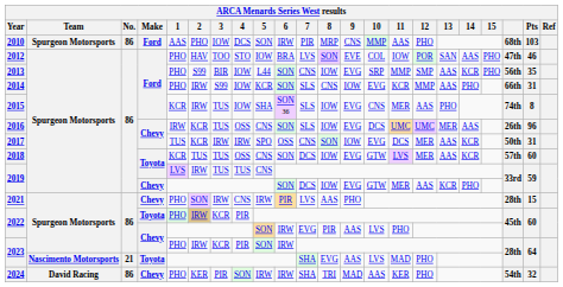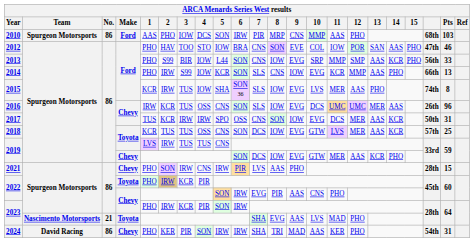 <table class="wikitable" style="text-align:center; font-size:75%">
 <tr>
 <th colspan="22"><a href='#'>ARCA Menards Series West</a> results</th>
 </tr>
 <tr>
 <th>Year</th>
 <th>Team</th>
 <th>No.</th>
 <th>Make</th>
 <th>1</th>
 <th>2</th>
 <th>3</th>
 <th>4</th>
 <th>5</th>
 <th>6</th>
 <th>7</th>
 <th>8</th>
 <th>9</th>
 <th>10</th>
 <th>11</th>
 <th>12</th>
 <th>13</th>
 <th>14</th>
 <th>15</th>
 <th></th>
 <th>Pts</th>
 <th>Ref</th>
 </tr>
 <tr>
 <th><a href='#'>2010</a></th>
 <th>Spurgeon Motorsports</th>
 <th>86</th>
 <th><a href='#'>Ford</a></th>
 <td><a href='#'>AAS</a></td>
 <td><a href='#'>PHO</a></td>
 <td><a href='#'>IOW</a></td>
 <td><a href='#'>DCS</a></td>
 <td><a href='#'>SON</a></td>
 <td><a href='#'>IRW</a></td>
 <td><a href='#'>PIR</a></td>
 <td><a href='#'>MRP</a></td>
 <td><a href='#'>CNS</a></td>
 <td style="background:#DFFFDF;"><a href='#'>MMP</a><br></td>
 <td><a href='#'>AAS</a></td>
 <td><a href='#'>PHO</a></td>
 <td colspan=3></td>
 <th>68th</th>
 <th>103</th>
 <th></th>
 </tr>
 <tr>
 <th><a href='#'>2012</a></th>
 <th rowspan=9>Spurgeon Motorsports</th>
 <th rowspan=9>86</th>
 <th rowspan=4><a href='#'>Ford</a></th>
 <td><a href='#'>PHO</a></td>
 <td><a href='#'>HAV</a></td>
 <td><a href='#'>TOO</a></td>
 <td><a href='#'>STO</a></td>
 <td><a href='#'>IOW</a></td>
 <td><a href='#'>BRA</a></td>
-<td><a href='#'>LVS</a></td>
+<td><a href='#'>CNS</a></td>
 <td style="background:#EFCFFF;"><a href='#'>SON</a><br></td>
 <td><a href='#'>EVE</a></td>
 <td><a href='#'>COL</a></td>
 <td><a href='#'>IOW</a></td>
 <td style="background:#DFFFDF;"><a href='#'>POR</a><br></td>
 <td><a href='#'>SAN</a></td>
 <td><a href='#'>AAS</a></td>
 <td><a href='#'>PHO</a></td>
 <th>47th</th>
 <th>46</th>
 <th></th>
 </tr>
 <tr>
 <th><a href='#'>2013</a></th>
 <td><a href='#'>PHO</a></td>
 <td><a href='#'>S99</a></td>
 <td><a href='#'>BIR</a></td>
 <td><a href='#'>IOW</a></td>
 <td><a href='#'>L44</a></td>
 <td style="background:#DFFFDF;"><a href='#'>SON</a><br></td>
 <td><a href='#'>CNS</a></td>
 <td><a href='#'>IOW</a></td>
 <td><a href='#'>EVG</a></td>
 <td><a href='#'>SRP</a></td>
 <td><a href='#'>MMP</a></td>
 <td><a href='#'>SMP</a></td>
 <td><a href='#'>AAS</a></td>
 <td><a href='#'>KCR</a></td>
 <td><a href='#'>PHO</a></td>
 <th>56th</th>
-<th>35</th>
+<th>33</th>
 <th></th>
 </tr>
 <tr>
 <th><a href='#'>2014</a></th>
 <td><a href='#'>PHO</a></td>
 <td><a href='#'>IRW</a></td>
 <td><a href='#'>S99</a></td>
 <td><a href='#'>IOW</a></td>
 <td><a href='#'>KCR</a></td>
 <td style="background:#DFFFDF;"><a href='#'>SON</a><br></td>
 <td><a href='#'>SLS</a></td>
 <td><a href='#'>CNS</a></td>
 <td><a href='#'>IOW</a></td>
 <td><a href='#'>EVG</a></td>
 <td><a href='#'>KCR</a></td>
 <td><a href='#'>MMP</a></td>
 <td><a href='#'>AAS</a></td>
 <td><a href='#'>PHO</a></td>
 <td></td>
 <th>66th</th>
-<th>31</th>
+<th>13</th>
 <th></th>
 </tr>
 <tr>
 <th><a href='#'>2015</a></th>
 <td><a href='#'>KCR</a></td>
 <td><a href='#'>IRW</a></td>
 <td><a href='#'>TUS</a></td>
 <td><a href='#'>IOW</a></td>
 <td><a href='#'>SHA</a></td>
 <td style="background:#EFCFFF;"><a href='#'>SON</a><br><small>36</small></td>
 <td><a href='#'>SLS</a></td>
 <td><a href='#'>IOW</a></td>
 <td><a href='#'>EVG</a></td>
-<td><a href='#'>CNS</a></td>
+<td><a href='#'>LVS</a></td>
 <td><a href='#'>MER</a></td>
 <td><a href='#'>AAS</a></td>
 <td><a href='#'>PHO</a></td>
 <td colspan=2></td>
 <th>74th</th>
 <th>8</th>
 <th></th>
 </tr>
 <tr>
 <th><a href='#'>2016</a></th>
 <th rowspan=2><a href='#'>Chevy</a></th>
 <td><a href='#'>IRW</a></td>
 <td><a href='#'>KCR</a></td>
 <td><a href='#'>TUS</a></td>
 <td><a href='#'>OSS</a></td>
 <td><a href='#'>CNS</a></td>
 <td style="background:#DFFFDF;"><a href='#'>SON</a><br></td>
 <td><a href='#'>SLS</a></td>
 <td><a href='#'>IOW</a></td>
 <td><a href='#'>EVG</a></td>
 <td><a href='#'>DCS</a></td>
 <td style="background:#FFDF9F;"><a href='#'>UMC</a><br></td>
 <td style="background:#EFCFFF;"><a href='#'>UMC</a><br></td>
 <td><a href='#'>MER</a></td>
 <td><a href='#'>AAS</a></td>
 <td></td>
 <th>26th</th>
 <th>96</th>
 <th></th>
 </tr>
 <tr>
 <th><a href='#'>2017</a></th>
 <td><a href='#'>TUS</a></td>
 <td><a href='#'>KCR</a></td>
 <td><a href='#'>IRW</a></td>
 <td><a href='#'>IRW</a></td>
 <td><a href='#'>SPO</a></td>
 <td><a href='#'>OSS</a></td>
 <td><a href='#'>CNS</a></td>
 <td style="background:#DFFFDF;"><a href='#'>SON</a><br></td>
 <td><a href='#'>IOW</a></td>
 <td><a href='#'>EVG</a></td>
 <td><a href='#'>DCS</a></td>
 <td><a href='#'>MER</a></td>
 <td><a href='#'>AAS</a></td>
 <td><a href='#'>KCR</a></td>
 <td></td>
 <th>50th</th>
 <th>31</th>
 <th></th>
 </tr>
 <tr>
 <th><a href='#'>2018</a></th>
 <th rowspan=2><a href='#'>Toyota</a></th>
 <td><a href='#'>KCR</a></td>
 <td><a href='#'>TUS</a></td>
 <td><a href='#'>TUS</a></td>
 <td><a href='#'>OSS</a></td>
 <td><a href='#'>CNS</a></td>
 <td><a href='#'>SON</a></td>
 <td><a href='#'>DCS</a></td>
 <td><a href='#'>IOW</a></td>
 <td><a href='#'>EVG</a></td>
 <td><a href='#'>GTW</a></td>
 <td style="background:#EFCFFF;"><a href='#'>LVS</a><br></td>
 <td><a href='#'>MER</a></td>
 <td><a href='#'>AAS</a></td>
 <td><a href='#'>KCR</a></td>
 <td></td>
 <th>57th</th>
-<th>60</th>
+<th>25</th>
 <th></th>
 </tr>
 <tr>
 <th rowspan=2><a href='#'>2019</a></th>
 <td style="background:#EFCFFF;"><a href='#'>LVS</a><br></td>
 <td><a href='#'>IRW</a></td>
 <td><a href='#'>TUS</a></td>
 <td><a href='#'>TUS</a></td>
 <td><a href='#'>CNS</a></td>
 <td colspan=10></td>
 <th rowspan=2>33rd</th>
 <th rowspan=2>59</th>
 <th rowspan=2></th>
 </tr>
 <tr>
 <th><a href='#'>Chevy</a></th>
 <td colspan=5></td>
 <td style="background:#DFFFDF;"><a href='#'>SON</a><br></td>
 <td><a href='#'>DCS</a></td>
 <td><a href='#'>IOW</a></td>
 <td><a href='#'>EVG</a></td>
 <td><a href='#'>GTW</a></td>
 <td><a href='#'>MER</a></td>
 <td><a href='#'>AAS</a></td>
 <td><a href='#'>KCR</a></td>
 <td><a href='#'>PHO</a></td>
 <td></td>
 </tr>
 <tr>
 <th><a href='#'>2021</a></th>
 <th rowspan=4>Spurgeon Motorsports</th>
 <th rowspan=4>86</th>
 <th><a href='#'>Chevy</a></th>
 <td><a href='#'>PHO</a></td>
 <td style="background:#EFCFFF;"><a href='#'>SON</a><br></td>
 <td><a href='#'>IRW</a></td>
 <td><a href='#'>CNS</a></td>
 <td><a href='#'>IRW</a></td>
 <td style="background:#FFDF9F;"><a href='#'>PIR</a><br></td>
 <td><a href='#'>LVS</a></td>
 <td><a href='#'>AAS</a></td>
 <td><a href='#'>PHO</a></td>
 <td colspan=6></td>
 <th>28th</th>
 <th>15</th>
 <th></th>
 </tr>
 <tr>
 <th rowspan=2><a href='#'>2022</a></th>
 <th><a href='#'>Toyota</a></th>
 <td style="background:#DFFFDF;"><a href='#'>PHO</a><br></td>
 <td style="background:#DFC484;"><a href='#'>IRW</a><br></td>
 <td><a href='#'>KCR</a></td>
 <td><a href='#'>PIR</a></td>
 <td colspan=11></td>
 <th rowspan=2>45th</th>
 <th rowspan=2>60</th>
 <th rowspan=2></th>
 </tr>
 <tr>
 <th rowspan=2><a href='#'>Chevy</a></th>
 <td colspan=4></td>
 <td style="background:#FFDF9F;"><a href='#'>SON</a><br></td>
 <td><a href='#'>IRW</a></td>
 <td><a href='#'>EVG</a></td>
 <td><a href='#'>PIR</a></td>
 <td><a href='#'>AAS</a></td>
-<td><a href='#'>LVS</a></td>
+<td><a href='#'>CNS</a></td>
 <td><a href='#'>PHO</a></td>
 <td colspan=4></td>
 </tr>
 <tr>
 <th rowspan=2><a href='#'>2023</a></th>
 <td><a href='#'>PHO</a></td>
 <td><a href='#'>IRW</a></td>
 <td><a href='#'>KCR</a></td>
 <td><a href='#'>PIR</a></td>
 <td style="background:#DFFFDF;"><a href='#'>SON</a><br></td>
 <td><a href='#'>IRW</a></td>
 <td colspan=9></td>
 <th rowspan=2>28th</th>
 <th rowspan=2>64</th>
 <th rowspan=2></th>
 </tr>
 <tr>
 <th><a href='#'>Nascimento Motorsports</a></th>
 <th>21</th>
 <th><a href='#'>Toyota</a></th>
 <td colspan=6></td>
 <td style="background:#DFFFDF;"><a href='#'>SHA</a><br></td>
 <td><a href='#'>EVG</a></td>
 <td><a href='#'>AAS</a></td>
 <td><a href='#'>LVS</a></td>
 <td><a href='#'>MAD</a></td>
 <td><a href='#'>PHO</a></td>
 <td colspan=3></td>
 </tr>
 <tr>
 <th><a href='#'>2024</a></th>
 <th>David Racing</th>
 <th>86</th>
 <th><a href='#'>Chevy</a></th>
 <td><a href='#'>PHO</a></td>
 <td><a href='#'>KER</a></td>
 <td><a href='#'>PIR</a></td>
 <td style="background:#DFFFDF;"><a href='#'>SON</a><br></td>
 <td><a href='#'>IRW</a></td>
 <td><a href='#'>IRW</a></td>
 <td><a href='#'>SHA</a></td>
 <td><a href='#'>TRI</a></td>
 <td><a href='#'>MAD</a></td>
 <td><a href='#'>AAS</a></td>
 <td><a href='#'>KER</a></td>
 <td><a href='#'>PHO</a></td>
 <td colspan=3></td>
 <th>54th</th>
-<th>32</th>
+<th>31</th>
 <th></th>
 </tr>
 </table>
